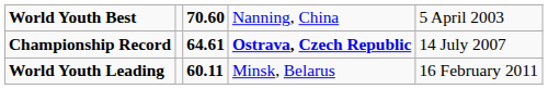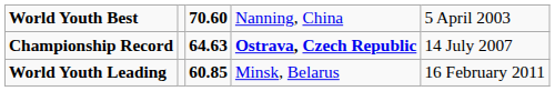 <table class="wikitable">
 <tr>
 <td><strong>World Youth Best</strong></td>
 <td></td>
 <td><strong>70.60</strong></td>
 <td><a href='#'>Nanning</a>, <a href='#'>China</a></td>
 <td>5 April 2003</td>
 </tr>
 <tr>
 <td><strong>Championship Record</strong></td>
 <td></td>
-<td><strong>64.61</strong></td>
+<td><strong>64.63</strong></td>
 <td><strong><a href='#'>Ostrava</a>, <a href='#'>Czech Republic</a></strong></td>
 <td>14 July 2007</td>
 </tr>
 <tr>
 <td><strong>World Youth Leading</strong></td>
 <td></td>
-<td><strong>60.11</strong></td>
+<td><strong>60.85</strong></td>
 <td><a href='#'>Minsk</a>, <a href='#'>Belarus</a></td>
 <td>16 February 2011</td>
 </tr>
 </table>
